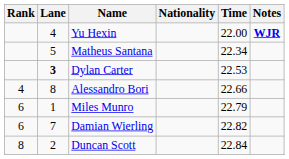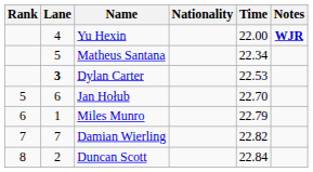 <table class="wikitable sortable" style="text-align:center">
 <tr>
 <th>Rank</th>
 <th>Lane</th>
 <th>Name</th>
 <th>Nationality</th>
 <th>Time</th>
 <th>Notes</th>
 </tr>
 <tr>
 <td></td>
 <td>4</td>
 <td align=left><a href='#'>Yu Hexin</a></td>
 <td align=left></td>
 <td>22.00</td>
 <td><strong><a href='#'>WJR</a></strong></td>
 </tr>
 <tr>
 <td></td>
 <td>5</td>
 <td align=left><a href='#'>Matheus Santana</a></td>
 <td align=left></td>
 <td>22.34</td>
 <td></td>
 </tr>
 <tr>
 <td></td>
 <td><strong>3</strong></td>
 <td align=left><a href='#'>Dylan Carter</a></td>
 <td align=left></td>
 <td>22.53</td>
 <td></td>
 </tr>
 <tr>
-<td>4</td>
-<td>8</td>
-<td align=left><a href='#'>Alessandro Bori</a></td>
+<td>5</td>
+<td>6</td>
+<td align=left><a href='#'>Jan Hołub</a></td>
 <td align=left></td>
-<td>22.66</td>
+<td>22.70</td>
 <td></td>
 </tr>
 <tr>
 <td>6</td>
 <td>1</td>
 <td align=left><a href='#'>Miles Munro</a></td>
 <td align=left></td>
 <td>22.79</td>
 <td></td>
 </tr>
 <tr>
-<td>6</td>
+<td>7</td>
 <td>7</td>
 <td align=left><a href='#'>Damian Wierling</a></td>
 <td align=left></td>
 <td>22.82</td>
 <td></td>
 </tr>
 <tr>
 <td>8</td>
 <td>2</td>
 <td align=left><a href='#'>Duncan Scott</a></td>
 <td align=left></td>
 <td>22.84</td>
 <td></td>
 </tr>
 </table>
